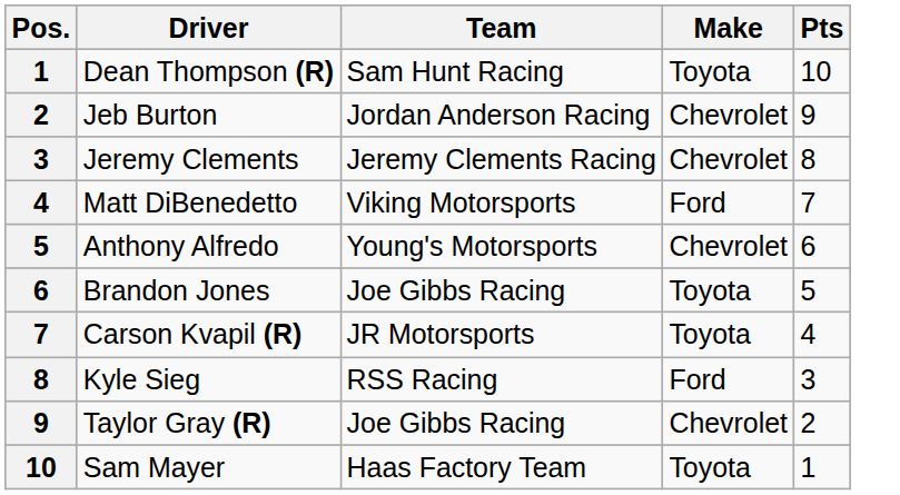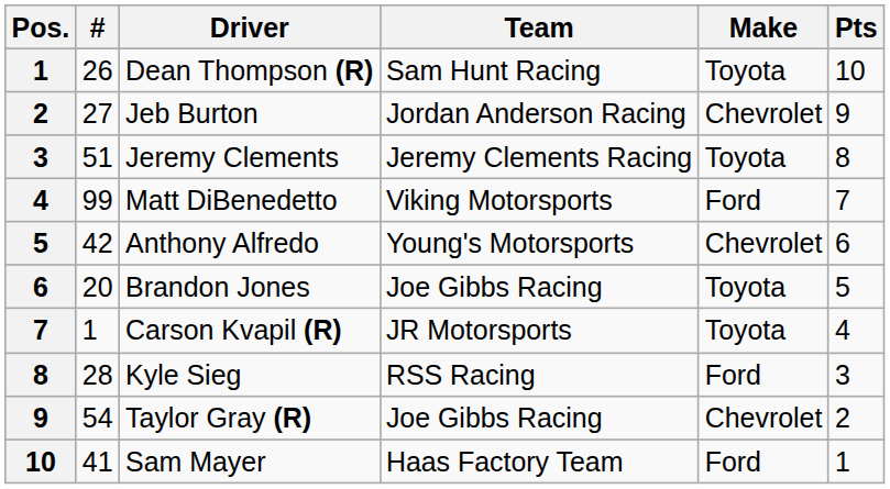 <table class="wikitable" style="font-size:95%">
 <tr>
 <th>Pos.</th>
+<th>#</th>
 <th>Driver</th>
 <th>Team</th>
 <th>Make</th>
 <th>Pts</th>
 </tr>
 <tr>
 <th>1</th>
+<td>26</td>
 <td>Dean Thompson <strong>(R)</strong></td>
 <td>Sam Hunt Racing</td>
 <td>Toyota</td>
 <td>10</td>
 </tr>
 <tr>
 <th>2</th>
+<td>27</td>
 <td>Jeb Burton</td>
 <td>Jordan Anderson Racing</td>
 <td>Chevrolet</td>
 <td>9</td>
 </tr>
 <tr>
 <th>3</th>
+<td>51</td>
 <td>Jeremy Clements</td>
 <td>Jeremy Clements Racing</td>
-<td>Chevrolet</td>
+<td>Toyota</td>
 <td>8</td>
 </tr>
 <tr>
 <th>4</th>
+<td>99</td>
 <td>Matt DiBenedetto</td>
 <td>Viking Motorsports</td>
 <td>Ford</td>
 <td>7</td>
 </tr>
 <tr>
 <th>5</th>
+<td>42</td>
 <td>Anthony Alfredo</td>
 <td>Young's Motorsports</td>
 <td>Chevrolet</td>
 <td>6</td>
 </tr>
 <tr>
 <th>6</th>
+<td>20</td>
 <td>Brandon Jones</td>
 <td>Joe Gibbs Racing</td>
 <td>Toyota</td>
 <td>5</td>
 </tr>
 <tr>
 <th>7</th>
+<td>1</td>
 <td>Carson Kvapil <strong>(R)</strong></td>
 <td>JR Motorsports</td>
 <td>Toyota</td>
 <td>4</td>
 </tr>
 <tr>
 <th>8</th>
+<td>28</td>
 <td>Kyle Sieg</td>
 <td>RSS Racing</td>
 <td>Ford</td>
 <td>3</td>
 </tr>
 <tr>
 <th>9</th>
+<td>54</td>
 <td>Taylor Gray <strong>(R)</strong></td>
 <td>Joe Gibbs Racing</td>
 <td>Chevrolet</td>
 <td>2</td>
 </tr>
 <tr>
 <th>10</th>
+<td>41</td>
 <td>Sam Mayer</td>
 <td>Haas Factory Team</td>
-<td>Toyota</td>
+<td>Ford</td>
 <td>1</td>
 </tr>
 </table>
